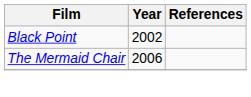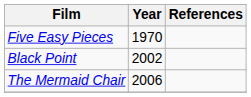 <table class="wikitable">
 <tr>
 <th>Film</th>
 <th>Year</th>
 <th>References</th>
+</tr>
+<tr>
+<td><em><a href='#'>Five Easy Pieces</a></em></td>
+<td>1970</td>
+<td></td>
 </tr>
 <tr>
 <td><em><a href='#'>Black Point</a></em></td>
 <td>2002</td>
 <td></td>
 </tr>
 <tr>
 <td><em><a href='#'>The Mermaid Chair</a></em></td>
 <td>2006</td>
 <td></td>
 </tr>
 <tr>
 </tr>
 </table>
